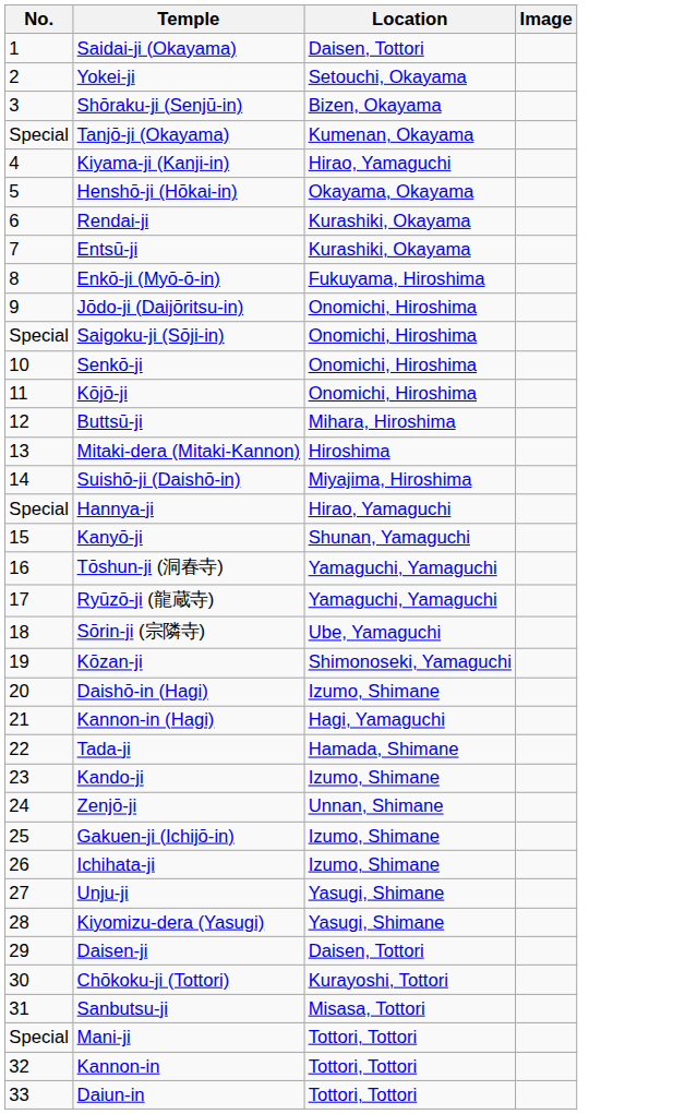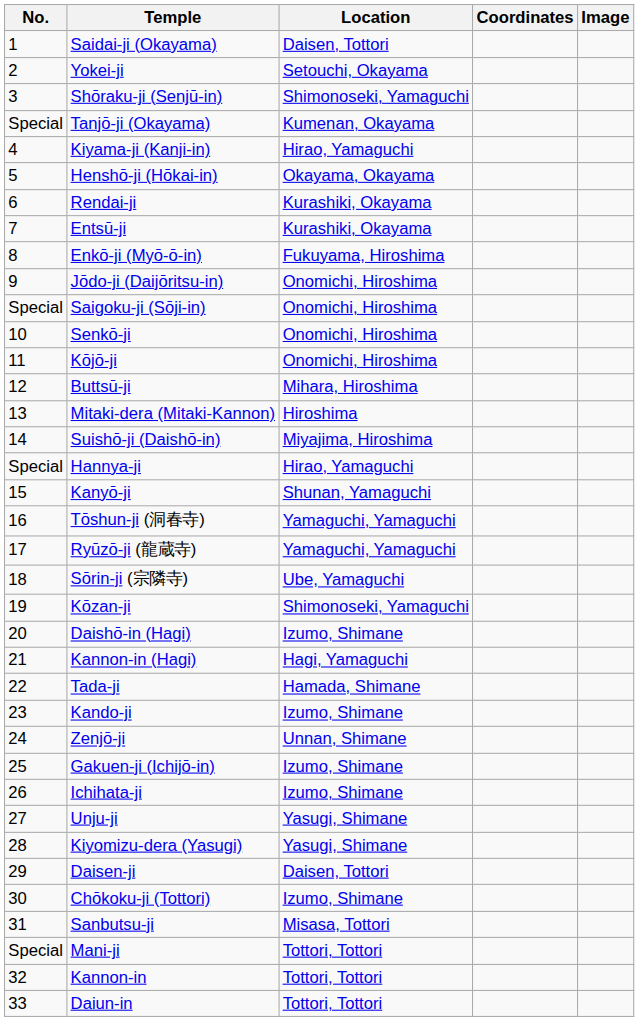 <table class="wikitable">
 <tr>
 <th>No.</th>
 <th>Temple</th>
 <th>Location</th>
+<th>Coordinates</th>
 <th class="unsortable">Image</th>
 </tr>
 <tr>
 <td>1</td>
 <td><a href='#'>Saidai-ji (Okayama)</a></td>
 <td><a href='#'>Daisen, Tottori</a></td>
 <td></td>
+<td></td>
 </tr>
 <tr>
 <td>2</td>
 <td><a href='#'>Yokei-ji</a></td>
 <td><a href='#'>Setouchi, Okayama</a></td>
 <td></td>
+<td></td>
 </tr>
 <tr>
 <td>3</td>
 <td><a href='#'>Shōraku-ji (Senjū-in)</a></td>
-<td><a href='#'>Bizen, Okayama</a></td>
+<td><a href='#'>Shimonoseki, Yamaguchi</a></td>
+<td></td>
 <td></td>
 </tr>
 <tr>
 <td>Special</td>
 <td><a href='#'>Tanjō-ji (Okayama)</a></td>
 <td><a href='#'>Kumenan, Okayama</a></td>
 <td></td>
+<td></td>
 </tr>
 <tr>
 <td>4</td>
 <td><a href='#'>Kiyama-ji (Kanji-in)</a></td>
 <td><a href='#'>Hirao, Yamaguchi</a></td>
+<td></td>
 <td></td>
 </tr>
 <tr>
 <td>5</td>
 <td><a href='#'>Henshō-ji (Hōkai-in)</a></td>
 <td><a href='#'>Okayama, Okayama</a></td>
 <td></td>
+<td></td>
 </tr>
 <tr>
 <td>6</td>
 <td><a href='#'>Rendai-ji</a></td>
 <td><a href='#'>Kurashiki, Okayama</a></td>
+<td></td>
 <td></td>
 </tr>
 <tr>
 <td>7</td>
 <td><a href='#'>Entsū-ji</a></td>
 <td><a href='#'>Kurashiki, Okayama</a></td>
 <td></td>
+<td></td>
 </tr>
 <tr>
 <td>8</td>
 <td><a href='#'>Enkō-ji (Myō-ō-in)</a></td>
 <td><a href='#'>Fukuyama, Hiroshima</a></td>
+<td></td>
 <td></td>
 </tr>
 <tr>
 <td>9</td>
 <td><a href='#'>Jōdo-ji (Daijōritsu-in)</a></td>
 <td><a href='#'>Onomichi, Hiroshima</a></td>
 <td></td>
+<td></td>
 </tr>
 <tr>
 <td>Special</td>
 <td><a href='#'>Saigoku-ji (Sōji-in)</a></td>
 <td><a href='#'>Onomichi, Hiroshima</a></td>
+<td></td>
 <td></td>
 </tr>
 <tr>
 <td>10</td>
 <td><a href='#'>Senkō-ji</a></td>
 <td><a href='#'>Onomichi, Hiroshima</a></td>
 <td></td>
+<td></td>
 </tr>
 <tr>
 <td>11</td>
 <td><a href='#'>Kōjō-ji</a></td>
 <td><a href='#'>Onomichi, Hiroshima</a></td>
+<td></td>
 <td></td>
 </tr>
 <tr>
 <td>12</td>
 <td><a href='#'>Buttsū-ji</a></td>
 <td><a href='#'>Mihara, Hiroshima</a></td>
 <td></td>
+<td></td>
 </tr>
 <tr>
 <td>13</td>
 <td><a href='#'>Mitaki-dera (Mitaki-Kannon)</a></td>
 <td><a href='#'>Hiroshima</a></td>
+<td></td>
 <td></td>
 </tr>
 <tr>
 <td>14</td>
 <td><a href='#'>Suishō-ji (Daishō-in)</a></td>
 <td><a href='#'>Miyajima, Hiroshima</a></td>
 <td></td>
+<td></td>
 </tr>
 <tr>
 <td>Special</td>
 <td><a href='#'>Hannya-ji</a></td>
 <td><a href='#'>Hirao, Yamaguchi</a></td>
+<td></td>
 <td></td>
 </tr>
 <tr>
 <td>15</td>
 <td><a href='#'>Kanyō-ji</a></td>
 <td><a href='#'>Shunan, Yamaguchi</a></td>
 <td></td>
+<td></td>
 </tr>
 <tr>
 <td>16</td>
 <td><a href='#'>Tōshun-ji</a> (洞春寺)</td>
 <td><a href='#'>Yamaguchi, Yamaguchi</a></td>
+<td></td>
 <td></td>
 </tr>
 <tr>
 <td>17</td>
 <td><a href='#'>Ryūzō-ji</a> (龍蔵寺)</td>
 <td><a href='#'>Yamaguchi, Yamaguchi</a></td>
 <td></td>
+<td></td>
 </tr>
 <tr>
 <td>18</td>
 <td><a href='#'>Sōrin-ji</a> (宗隣寺)</td>
 <td><a href='#'>Ube, Yamaguchi</a></td>
+<td></td>
 <td></td>
 </tr>
 <tr>
 <td>19</td>
 <td><a href='#'>Kōzan-ji</a></td>
 <td><a href='#'>Shimonoseki, Yamaguchi</a></td>
 <td></td>
+<td></td>
 </tr>
 <tr>
 <td>20</td>
 <td><a href='#'>Daishō-in (Hagi)</a></td>
 <td><a href='#'>Izumo, Shimane</a></td>
+<td></td>
 <td></td>
 </tr>
 <tr>
 <td>21</td>
 <td><a href='#'>Kannon-in (Hagi)</a></td>
 <td><a href='#'>Hagi, Yamaguchi</a></td>
 <td></td>
+<td></td>
 </tr>
 <tr>
 <td>22</td>
 <td><a href='#'>Tada-ji</a></td>
 <td><a href='#'>Hamada, Shimane</a></td>
+<td></td>
 <td></td>
 </tr>
 <tr>
 <td>23</td>
 <td><a href='#'>Kando-ji</a></td>
 <td><a href='#'>Izumo, Shimane</a></td>
 <td></td>
+<td></td>
 </tr>
 <tr>
 <td>24</td>
 <td><a href='#'>Zenjō-ji</a></td>
 <td><a href='#'>Unnan, Shimane</a></td>
+<td></td>
 <td></td>
 </tr>
 <tr>
 <td>25</td>
 <td><a href='#'>Gakuen-ji (Ichijō-in)</a></td>
 <td><a href='#'>Izumo, Shimane</a></td>
 <td></td>
+<td></td>
 </tr>
 <tr>
 <td>26</td>
 <td><a href='#'>Ichihata-ji</a></td>
 <td><a href='#'>Izumo, Shimane</a></td>
+<td></td>
 <td></td>
 </tr>
 <tr>
 <td>27</td>
 <td><a href='#'>Unju-ji</a></td>
 <td><a href='#'>Yasugi, Shimane</a></td>
 <td></td>
+<td></td>
 </tr>
 <tr>
 <td>28</td>
 <td><a href='#'>Kiyomizu-dera (Yasugi)</a></td>
 <td><a href='#'>Yasugi, Shimane</a></td>
+<td></td>
 <td></td>
 </tr>
 <tr>
 <td>29</td>
 <td><a href='#'>Daisen-ji</a></td>
 <td><a href='#'>Daisen, Tottori</a></td>
 <td></td>
+<td></td>
 </tr>
 <tr>
 <td>30</td>
 <td><a href='#'>Chōkoku-ji (Tottori)</a></td>
-<td><a href='#'>Kurayoshi, Tottori</a></td>
+<td><a href='#'>Izumo, Shimane</a></td>
+<td></td>
 <td></td>
 </tr>
 <tr>
 <td>31</td>
 <td><a href='#'>Sanbutsu-ji</a></td>
 <td><a href='#'>Misasa, Tottori</a></td>
 <td></td>
+<td></td>
 </tr>
 <tr>
 <td>Special</td>
 <td><a href='#'>Mani-ji</a></td>
 <td><a href='#'>Tottori, Tottori</a></td>
+<td></td>
 <td></td>
 </tr>
 <tr>
 <td>32</td>
 <td><a href='#'>Kannon-in</a></td>
 <td><a href='#'>Tottori, Tottori</a></td>
 <td></td>
+<td></td>
 </tr>
 <tr>
 <td>33</td>
 <td><a href='#'>Daiun-in</a></td>
 <td><a href='#'>Tottori, Tottori</a></td>
 <td></td>
+<td></td>
 </tr>
 </table>
